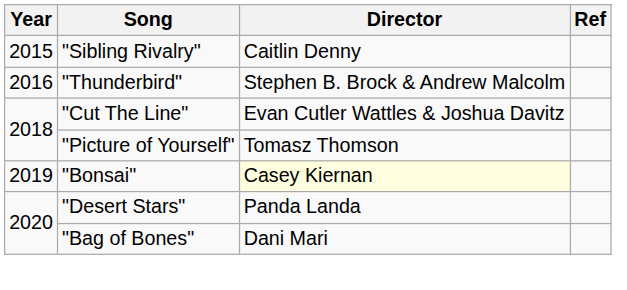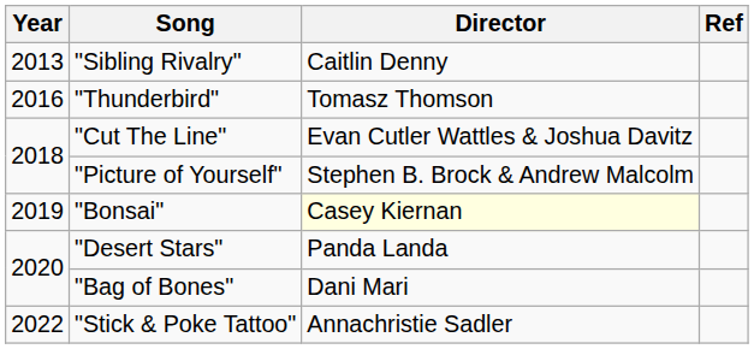 <table class="wikitable">
 <tr>
 <th>Year</th>
 <th>Song</th>
 <th>Director</th>
 <th>Ref</th>
 </tr>
 <tr>
-<td>2015</td>
+<td>2013</td>
 <td>"Sibling Rivalry"</td>
 <td>Caitlin Denny</td>
 <td></td>
 </tr>
 <tr>
 <td>2016</td>
 <td>"Thunderbird"</td>
-<td>Stephen B. Brock & Andrew Malcolm</td>
+<td>Tomasz Thomson</td>
 <td></td>
 </tr>
 <tr>
 <td rowspan="2">2018</td>
 <td>"Cut The Line"</td>
 <td>Evan Cutler Wattles & Joshua Davitz</td>
 <td></td>
 </tr>
 <tr>
 <td>"Picture of Yourself"</td>
-<td>Tomasz Thomson</td>
+<td>Stephen B. Brock & Andrew Malcolm</td>
 <td></td>
 </tr>
 <tr>
 <td>2019</td>
 <td>"Bonsai"</td>
 <td style="background: lightyellow;">Casey Kiernan</td>
 <td></td>
 </tr>
 <tr>
 <td rowspan="2">2020</td>
 <td>"Desert Stars"</td>
 <td>Panda Landa</td>
 <td></td>
 </tr>
 <tr>
 <td>"Bag of Bones"</td>
 <td>Dani Mari</td>
 <td></td>
 </tr>
+<tr>
+<td>2022</td>
+<td>"Stick & Poke Tattoo"</td>
+<td>Annachristie Sadler</td>
+<td></td>
+</tr>
 </table>
